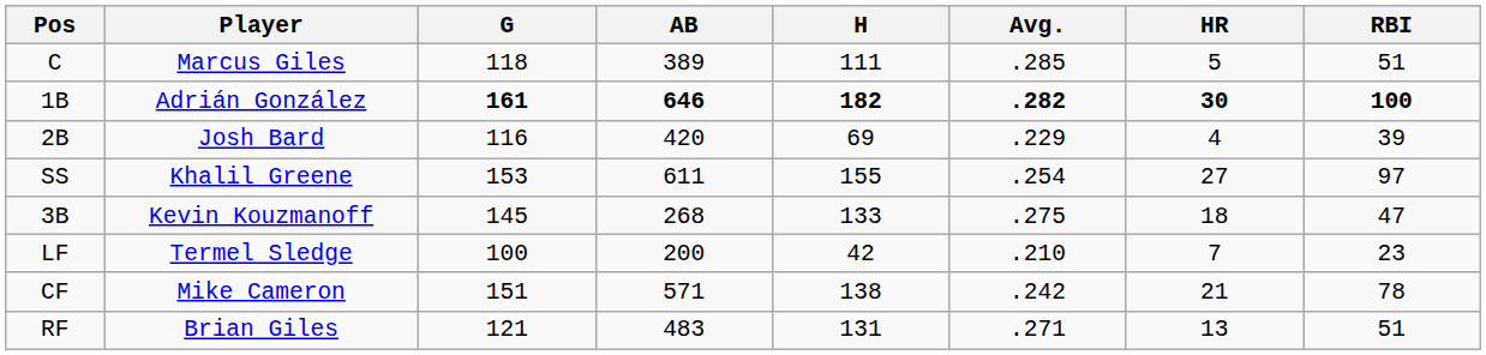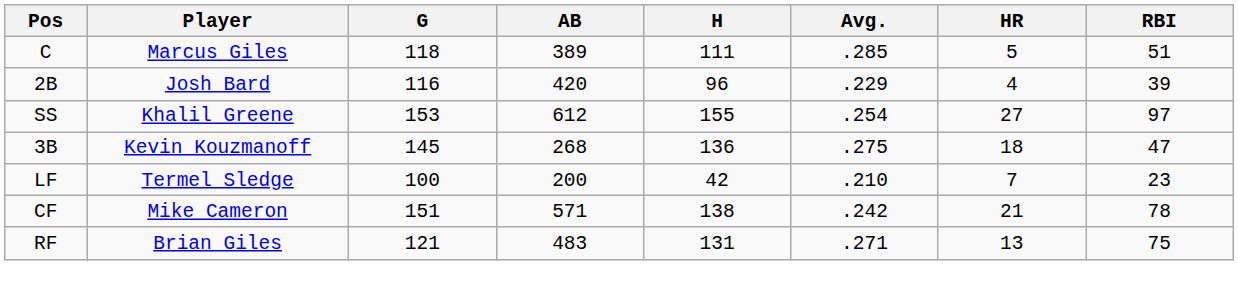 <table class="wikitable sortable">
 <tr>
 <th bgcolor="#DDDDFF" width="5%">Pos</th>
 <th bgcolor="#DDDDFF" width="16%">Player</th>
 <th bgcolor="#DDDDFF" width="9%">G</th>
 <th bgcolor="#DDDDFF" width="9%">AB</th>
 <th bgcolor="#DDDDFF" width="9%">H</th>
 <th bgcolor="#DDDDFF" width="9%">Avg.</th>
 <th bgcolor="#DDDDFF" width="9%">HR</th>
 <th bgcolor="#DDDDFF" width="9%">RBI</th>
 </tr>
 <tr align=center>
 <td>C</td>
 <td><a href='#'>Marcus Giles</a></td>
 <td>118</td>
 <td>389</td>
 <td>111</td>
 <td>.285</td>
 <td>5</td>
 <td>51</td>
 </tr>
 <tr align=center>
-<td>1B</td>
-<td><a href='#'>Adrián González</a></td>
-<td><strong>161</strong></td>
-<td><strong>646</strong></td>
-<td><strong>182</strong></td>
-<td><strong>.282</strong></td>
-<td><strong>30</strong></td>
-<td><strong>100</strong></td>
-</tr>
-<tr align=center>
 <td>2B</td>
 <td><a href='#'>Josh Bard</a></td>
 <td>116</td>
 <td>420</td>
-<td>69</td>
+<td>96</td>
 <td>.229</td>
 <td>4</td>
 <td>39</td>
 </tr>
 <tr align=center>
 <td>SS</td>
 <td><a href='#'>Khalil Greene</a></td>
 <td>153</td>
-<td>611</td>
+<td>612</td>
 <td>155</td>
 <td>.254</td>
 <td>27</td>
 <td>97</td>
 </tr>
 <tr align=center>
 <td>3B</td>
 <td><a href='#'>Kevin Kouzmanoff</a></td>
 <td>145</td>
 <td>268</td>
-<td>133</td>
+<td>136</td>
 <td>.275</td>
 <td>18</td>
 <td>47</td>
 </tr>
 <tr align=center>
 <td>LF</td>
 <td><a href='#'>Termel Sledge</a></td>
 <td>100</td>
 <td>200</td>
 <td>42</td>
 <td>.210</td>
 <td>7</td>
 <td>23</td>
 </tr>
 <tr align=center>
 <td>CF</td>
 <td><a href='#'>Mike Cameron</a></td>
 <td>151</td>
 <td>571</td>
 <td>138</td>
 <td>.242</td>
 <td>21</td>
 <td>78</td>
 </tr>
 <tr align=center>
 <td>RF</td>
 <td><a href='#'>Brian Giles</a></td>
 <td>121</td>
 <td>483</td>
 <td>131</td>
 <td>.271</td>
 <td>13</td>
-<td>51</td>
+<td>75</td>
 </tr>
 </table>
